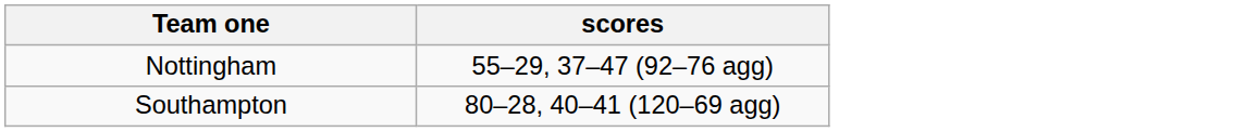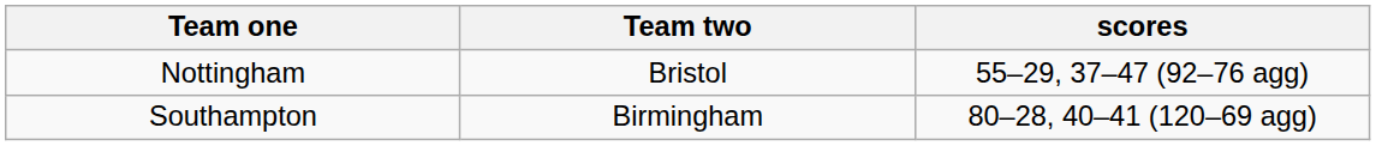 <table class="wikitable" style="text-align: center">
 <tr>
 <th width=250>Team one</th>
+<th width=250>Team two</th>
 <th width=250>scores</th>
 </tr>
 <tr>
 <td>Nottingham</td>
+<td>Bristol</td>
 <td>55–29, 37–47 (92–76 agg)</td>
 </tr>
 <tr>
 <td>Southampton</td>
+<td>Birmingham</td>
 <td>80–28, 40–41 (120–69 agg)</td>
 </tr>
 </table>
